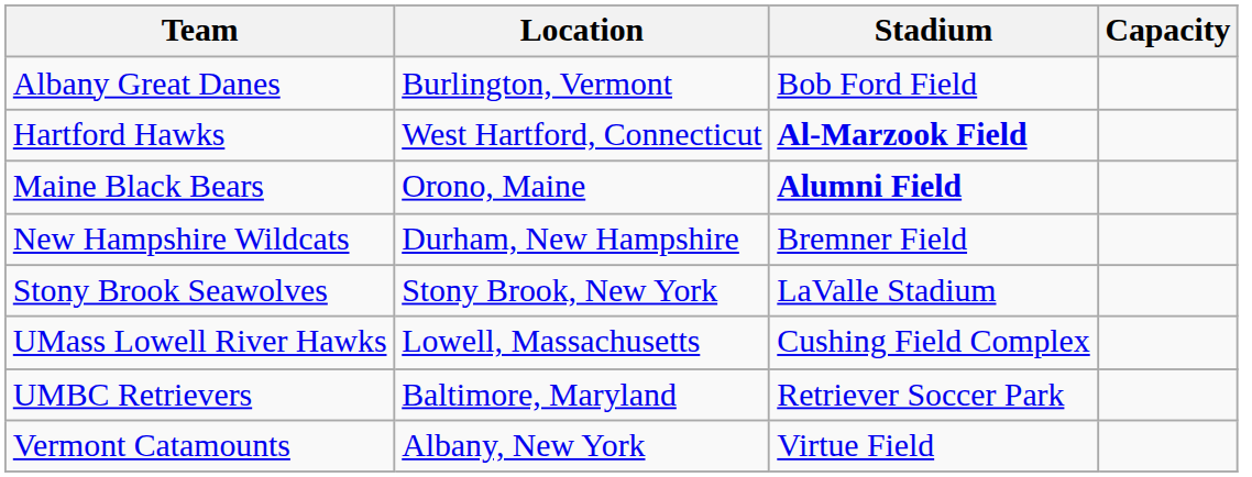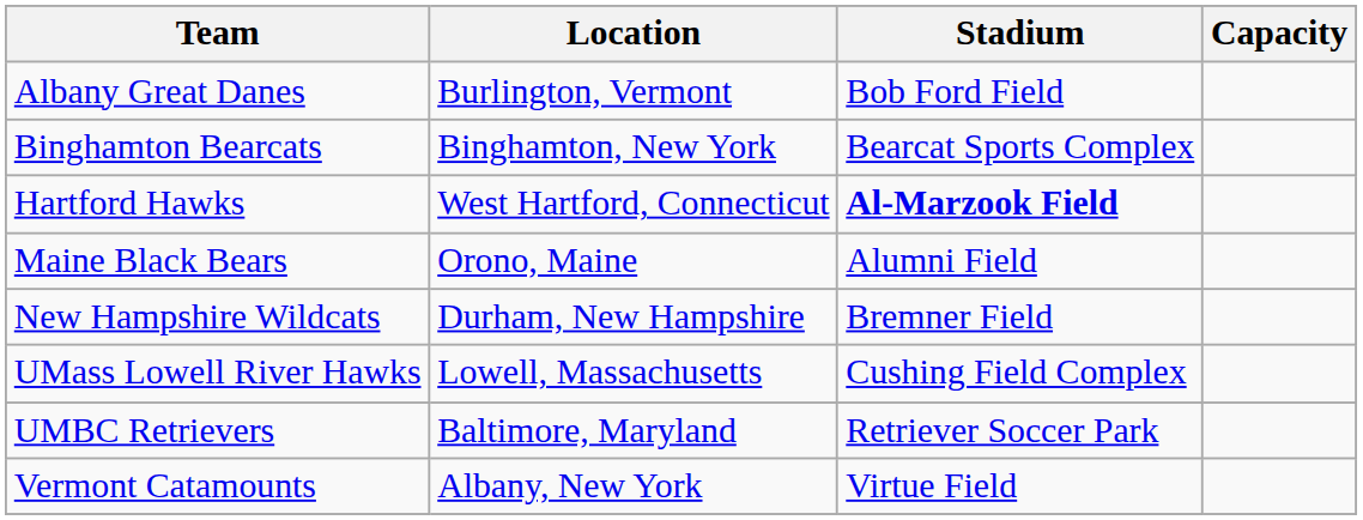 <table class="wikitable sortable" style="text-align: left;">
 <tr>
 <th>Team</th>
 <th>Location</th>
 <th>Stadium</th>
 <th>Capacity</th>
 </tr>
 <tr>
 <td><a href='#'>Albany Great Danes</a></td>
 <td><a href='#'>Burlington, Vermont</a></td>
 <td><a href='#'>Bob Ford Field</a></td>
 <td align="center"></td>
 </tr>
 <tr>
+<td><a href='#'>Binghamton Bearcats</a></td>
+<td><a href='#'>Binghamton, New York</a></td>
+<td><a href='#'>Bearcat Sports Complex</a></td>
+<td align="center"></td>
+</tr>
+<tr>
 <td><a href='#'>Hartford Hawks</a></td>
 <td><a href='#'>West Hartford, Connecticut</a></td>
 <td><strong><a href='#'>Al-Marzook Field</a></strong></td>
 <td align="center"></td>
 </tr>
 <tr>
 <td><a href='#'>Maine Black Bears</a></td>
 <td><a href='#'>Orono, Maine</a></td>
-<td><strong><a href='#'>Alumni Field</a></strong></td>
+<td><a href='#'>Alumni Field</a></td>
 <td align="center"></td>
 </tr>
 <tr>
 <td><a href='#'>New Hampshire Wildcats</a></td>
 <td><a href='#'>Durham, New Hampshire</a></td>
 <td><a href='#'>Bremner Field</a></td>
 <td></td>
-</tr>
-<tr>
-<td><a href='#'>Stony Brook Seawolves</a></td>
-<td><a href='#'>Stony Brook, New York</a></td>
-<td><a href='#'>LaValle Stadium</a></td>
-<td align="center"></td>
 </tr>
 <tr>
 <td><a href='#'>UMass Lowell River Hawks</a></td>
 <td><a href='#'>Lowell, Massachusetts</a></td>
 <td><a href='#'>Cushing Field Complex</a></td>
 <td align="center"></td>
 </tr>
 <tr>
 <td><a href='#'>UMBC Retrievers</a></td>
 <td><a href='#'>Baltimore, Maryland</a></td>
 <td><a href='#'>Retriever Soccer Park</a></td>
 <td align="center"></td>
 </tr>
 <tr>
 <td><a href='#'>Vermont Catamounts</a></td>
 <td><a href='#'>Albany, New York</a></td>
 <td><a href='#'>Virtue Field</a></td>
 <td align="center"></td>
 </tr>
 </table>
